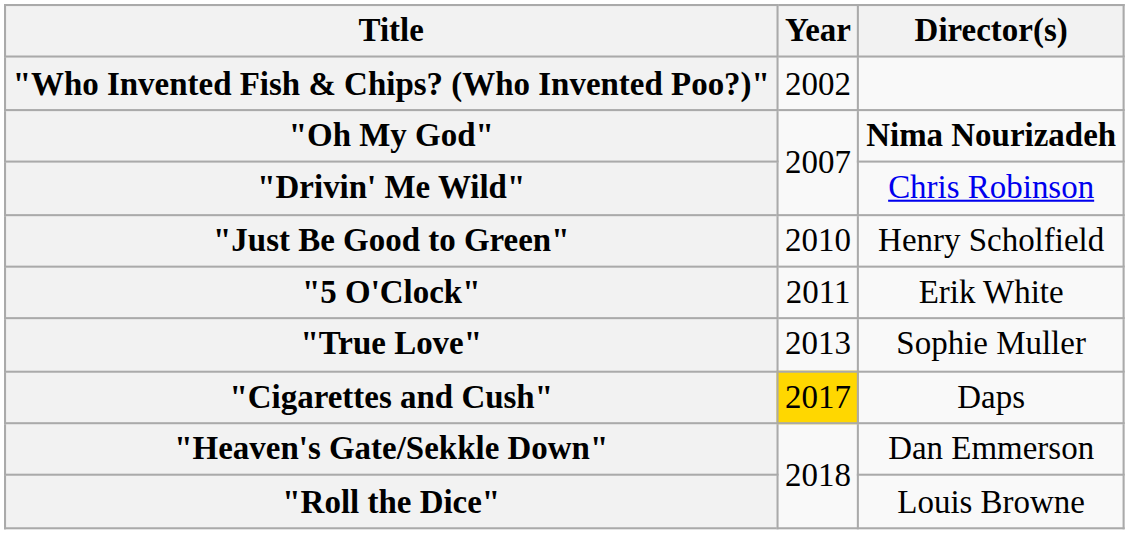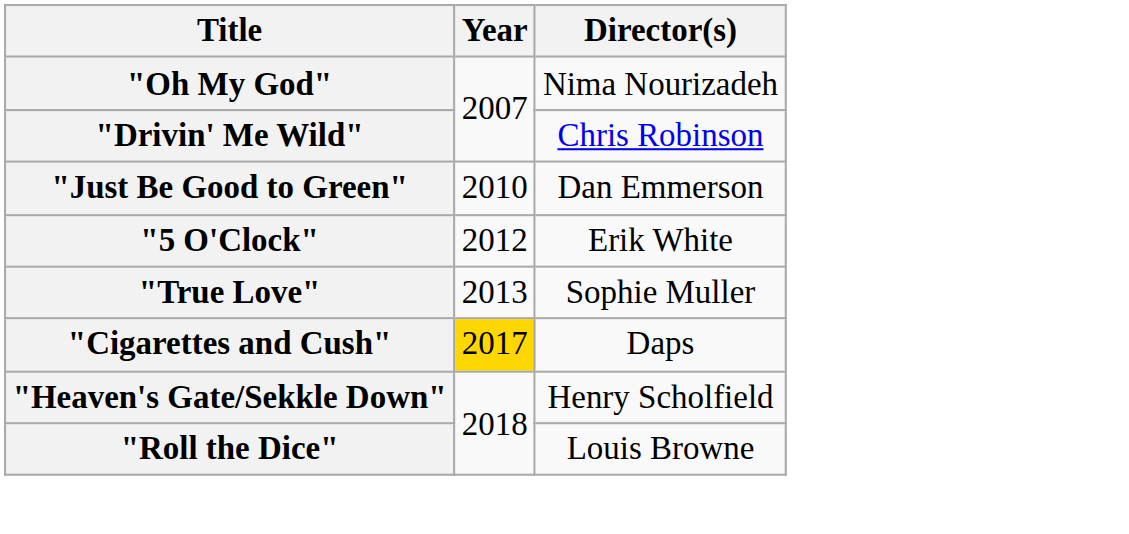 <table class="wikitable plainrowheaders" style="text-align:center;">
 <tr>
 <th scope="col">Title</th>
 <th scope="col">Year</th>
 <th scope="col">Director(s)</th>
 </tr>
 <tr>
-<th scope="row">"Who Invented Fish & Chips? (Who Invented Poo?)"<br></th>
-<td>2002</td>
-<td></td>
-</tr>
-<tr>
 <th scope="row">"Oh My God"<br></th>
 <td rowspan="2">2007</td>
-<td><strong>Nima Nourizadeh</strong></td>
+<td>Nima Nourizadeh</td>
 </tr>
 <tr>
 <th scope="row">"Drivin' Me Wild"<br></th>
 <td><a href='#'>Chris Robinson</a></td>
 </tr>
 <tr>
 <th scope="row">"Just Be Good to Green"<br></th>
 <td>2010</td>
-<td>Henry Scholfield</td>
+<td>Dan Emmerson</td>
 </tr>
 <tr>
 <th scope="row">"5 O'Clock"<br></th>
-<td>2011</td>
+<td>2012</td>
 <td>Erik White</td>
 </tr>
 <tr>
 <th scope="row">"True Love"<br></th>
 <td>2013</td>
 <td>Sophie Muller</td>
 </tr>
 <tr>
 <th scope="row">"Cigarettes and Cush"<br></th>
 <td style="background: gold;">2017</td>
 <td>Daps</td>
 </tr>
 <tr>
 <th scope="row">"Heaven's Gate/Sekkle Down"<br></th>
 <td rowspan="2">2018</td>
-<td>Dan Emmerson</td>
+<td>Henry Scholfield</td>
 </tr>
 <tr>
 <th scope="row">"Roll the Dice"<br></th>
 <td>Louis Browne</td>
 </tr>
 </table>
